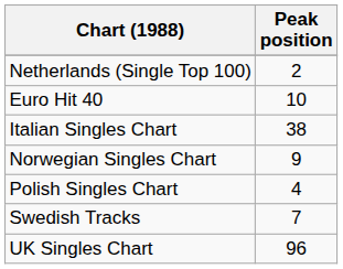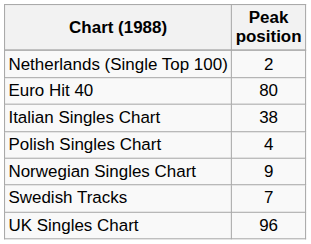 <table class="wikitable">
 <tr>
 <th>Chart (1988)</th>
 <th>Peak<br>position</th>
 </tr>
 <tr>
 </tr>
 <tr>
 <td>Netherlands (Single Top 100)</td>
 <td style="text-align:center;">2</td>
 </tr>
 <tr>
 <td>Euro Hit 40</td>
-<td style="text-align:center;">10</td>
+<td style="text-align:center;">80</td>
 </tr>
 <tr>
 <td>Italian Singles Chart</td>
 <td style="text-align:center;">38</td>
 </tr>
 <tr>
+<td>Polish Singles Chart</td>
+<td style="text-align:center;">4</td>
+</tr>
+<tr>
 <td>Norwegian Singles Chart</td>
 <td style="text-align:center;">9</td>
-</tr>
-<tr>
-<td>Polish Singles Chart</td>
-<td style="text-align:center;">4</td>
 </tr>
 <tr>
 <td>Swedish Tracks</td>
 <td style="text-align:center;">7</td>
 </tr>
 <tr>
 <td>UK Singles Chart</td>
 <td style="text-align:center;">96</td>
 </tr>
 </table>
